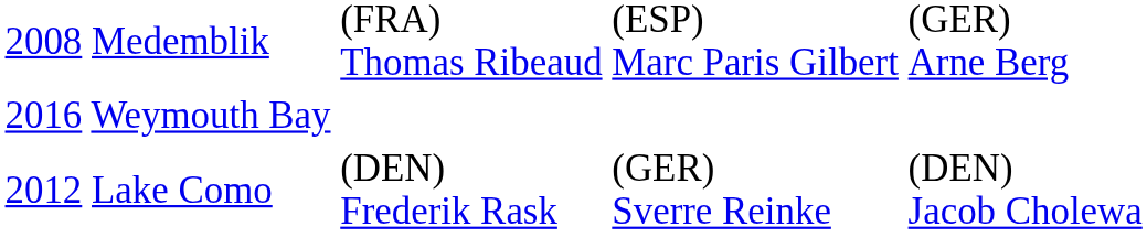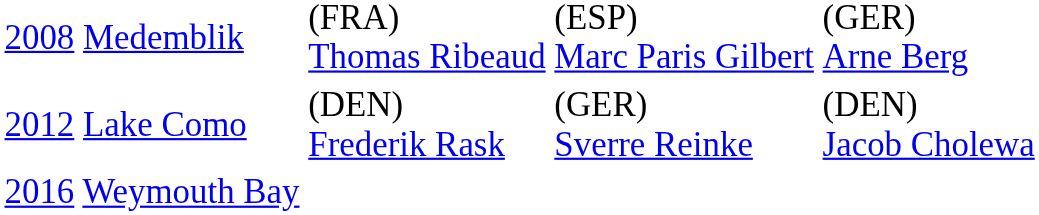 <table>
 <tr>
 <td><a href='#'>2008</a> <a href='#'>Medemblik</a></td>
 <td> (FRA)<br><a href='#'>Thomas Ribeaud</a></td>
 <td> (ESP)<br><a href='#'>Marc Paris Gilbert</a></td>
 <td> (GER)<br><a href='#'>Arne Berg</a></td>
 </tr>
 <tr>
+<td><a href='#'>2012</a> <a href='#'>Lake Como</a></td>
+<td> (DEN)<br><a href='#'>Frederik Rask</a></td>
+<td> (GER)<br><a href='#'>Sverre Reinke</a></td>
+<td> (DEN)<br><a href='#'>Jacob Cholewa</a></td>
+</tr>
+<tr>
 <td><a href='#'>2016</a> <a href='#'>Weymouth Bay</a></td>
 <td></td>
 <td></td>
 <td></td>
 </tr>
 <tr>
-<td><a href='#'>2012</a> <a href='#'>Lake Como</a></td>
-<td> (DEN)<br><a href='#'>Frederik Rask</a></td>
-<td> (GER)<br><a href='#'>Sverre Reinke</a></td>
-<td> (DEN)<br><a href='#'>Jacob Cholewa</a></td>
-</tr>
-<tr>
 </tr>
 </table>
